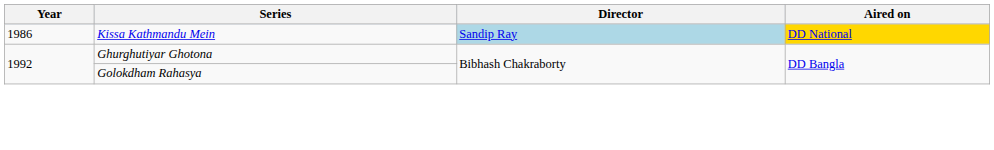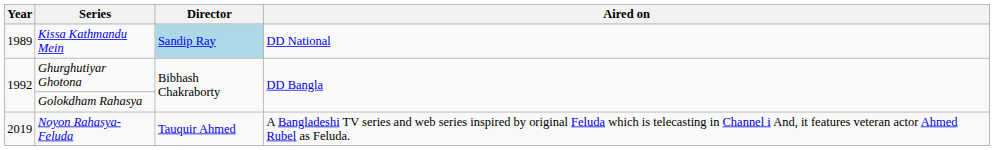 <table class="wikitable" style="width:100%;">
 <tr style="background:#b0c4de; text-align:center;">
 <th>Year</th>
 <th>Series</th>
 <th>Director</th>
 <th>Aired on</th>
 </tr>
 <tr>
-<td>1986</td>
+<td>1989</td>
 <td><em><a href='#'>Kissa Kathmandu Mein</a></em></td>
 <td style="background: lightblue;"><a href='#'>Sandip Ray</a></td>
-<td style="background: gold;"><a href='#'>DD National</a></td>
+<td><a href='#'>DD National</a></td>
 </tr>
 <tr>
 <td rowspan="2">1992</td>
 <td><em>Ghurghutiyar Ghotona</em></td>
 <td rowspan="2">Bibhash Chakraborty</td>
 <td rowspan="2"><a href='#'>DD Bangla</a></td>
 </tr>
 <tr>
 <td><em>Golokdham Rahasya</em></td>
 </tr>
+<tr>
+<td>2019</td>
+<td><em><a href='#'>Noyon Rahasya-Feluda</a></em></td>
+<td><a href='#'>Tauquir Ahmed</a></td>
+<td>A <a href='#'>Bangladeshi</a> TV series and web series inspired by original <a href='#'>Feluda</a> which is telecasting in <a href='#'>Channel i</a> And, it features veteran actor <a href='#'>Ahmed Rubel</a> as Feluda.</td>
+</tr>
 </table>
